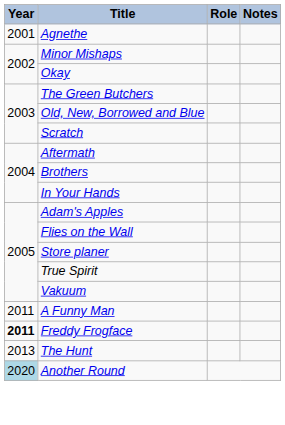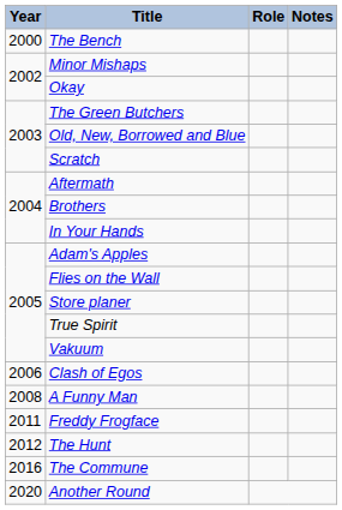 <table class="wikitable">
 <tr>
 <th style="background:#B0C4DE;">Year</th>
 <th style="background:#B0C4DE;">Title</th>
 <th style="background:#B0C4DE;">Role</th>
 <th style="background:#B0C4DE;">Notes</th>
 </tr>
 <tr>
-<td>2001</td>
-<td><em><a href='#'>Agnethe</a></em></td>
+<td>2000</td>
+<td><em><a href='#'>The Bench</a></em></td>
 <td></td>
 <td></td>
 </tr>
 <tr>
 <td rowspan="2">2002</td>
 <td><em><a href='#'>Minor Mishaps</a></em></td>
 <td></td>
 <td></td>
 </tr>
 <tr>
 <td><em><a href='#'>Okay</a></em></td>
 <td></td>
 <td></td>
 </tr>
 <tr>
 <td rowspan="3">2003</td>
 <td><em><a href='#'>The Green Butchers</a></em></td>
 <td></td>
 <td></td>
 </tr>
 <tr>
 <td><em><a href='#'>Old, New, Borrowed and Blue</a></em></td>
 <td></td>
 <td></td>
 </tr>
 <tr>
 <td><em><a href='#'>Scratch</a></em></td>
 <td></td>
 <td></td>
 </tr>
 <tr>
 <td rowspan="3">2004</td>
 <td><em><a href='#'>Aftermath</a></em></td>
 <td></td>
 <td></td>
 </tr>
 <tr>
 <td><em><a href='#'>Brothers</a></em></td>
 <td></td>
 <td></td>
 </tr>
 <tr>
 <td><em><a href='#'>In Your Hands</a></em></td>
 <td></td>
 <td></td>
 </tr>
 <tr>
 <td rowspan="5">2005</td>
 <td><em><a href='#'>Adam's Apples</a></em></td>
 <td></td>
 <td></td>
 </tr>
 <tr>
 <td><em><a href='#'>Flies on the Wall</a></em></td>
 <td></td>
 <td></td>
 </tr>
 <tr>
 <td><em><a href='#'>Store planer</a></em></td>
 <td></td>
 <td></td>
 </tr>
 <tr>
 <td><em>True Spirit</em></td>
 <td></td>
 <td></td>
 </tr>
 <tr>
 <td><em><a href='#'>Vakuum</a></em></td>
 <td></td>
 <td></td>
 </tr>
 <tr>
-<td>2011</td>
+<td>2006</td>
+<td><em><a href='#'>Clash of Egos</a></em></td>
+<td></td>
+<td></td>
+</tr>
+<tr>
+<td>2008</td>
 <td><em><a href='#'>A Funny Man</a></em></td>
 <td></td>
 <td></td>
 </tr>
 <tr>
-<td><strong>2011</strong></td>
+<td>2011</td>
 <td><em><a href='#'>Freddy Frogface</a></em></td>
 <td></td>
 <td></td>
 </tr>
 <tr>
-<td>2013</td>
+<td>2012</td>
 <td><em><a href='#'>The Hunt</a></em></td>
 <td></td>
 <td></td>
 </tr>
 <tr>
-<td style="background: lightblue;">2020</td>
+<td>2016</td>
+<td><em><a href='#'>The Commune</a></em></td>
+<td></td>
+<td></td>
+</tr>
+<tr>
+<td>2020</td>
 <td><em><a href='#'>Another Round</a></em></td>
 </tr>
 </table>
